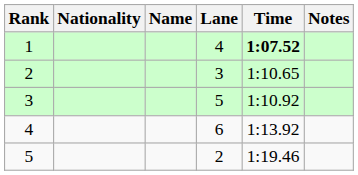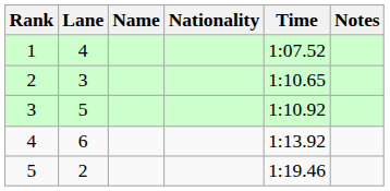 <table class="wikitable sortable" style="text-align:center">
 <tr>
 <th>Rank</th>
+<th>Lane</th>
+<th>Name</th>
 <th>Nationality</th>
-<th>Name</th>
-<th>Lane</th>
 <th>Time</th>
 <th>Notes</th>
 </tr>
 <tr bgcolor=ccffcc>
 <td>1</td>
+<td>4</td>
 <td align=left></td>
 <td align=left></td>
-<td>4</td>
-<td><strong>1:07.52</strong></td>
+<td>1:07.52</td>
 <td><strong></strong></td>
 </tr>
 <tr bgcolor=ccffcc>
 <td>2</td>
+<td>3</td>
 <td align=left></td>
 <td align=left></td>
-<td>3</td>
 <td>1:10.65</td>
 <td><strong></strong></td>
 </tr>
 <tr bgcolor=ccffcc>
 <td>3</td>
+<td>5</td>
 <td align=left></td>
 <td align=left></td>
-<td>5</td>
 <td>1:10.92</td>
 <td><strong></strong></td>
 </tr>
 <tr>
 <td>4</td>
+<td>6</td>
 <td align=left></td>
 <td align=left></td>
-<td>6</td>
 <td>1:13.92</td>
 <td></td>
 </tr>
 <tr>
 <td>5</td>
+<td>2</td>
 <td align=left></td>
 <td align=left></td>
-<td>2</td>
 <td>1:19.46</td>
 <td></td>
 </tr>
 </table>
